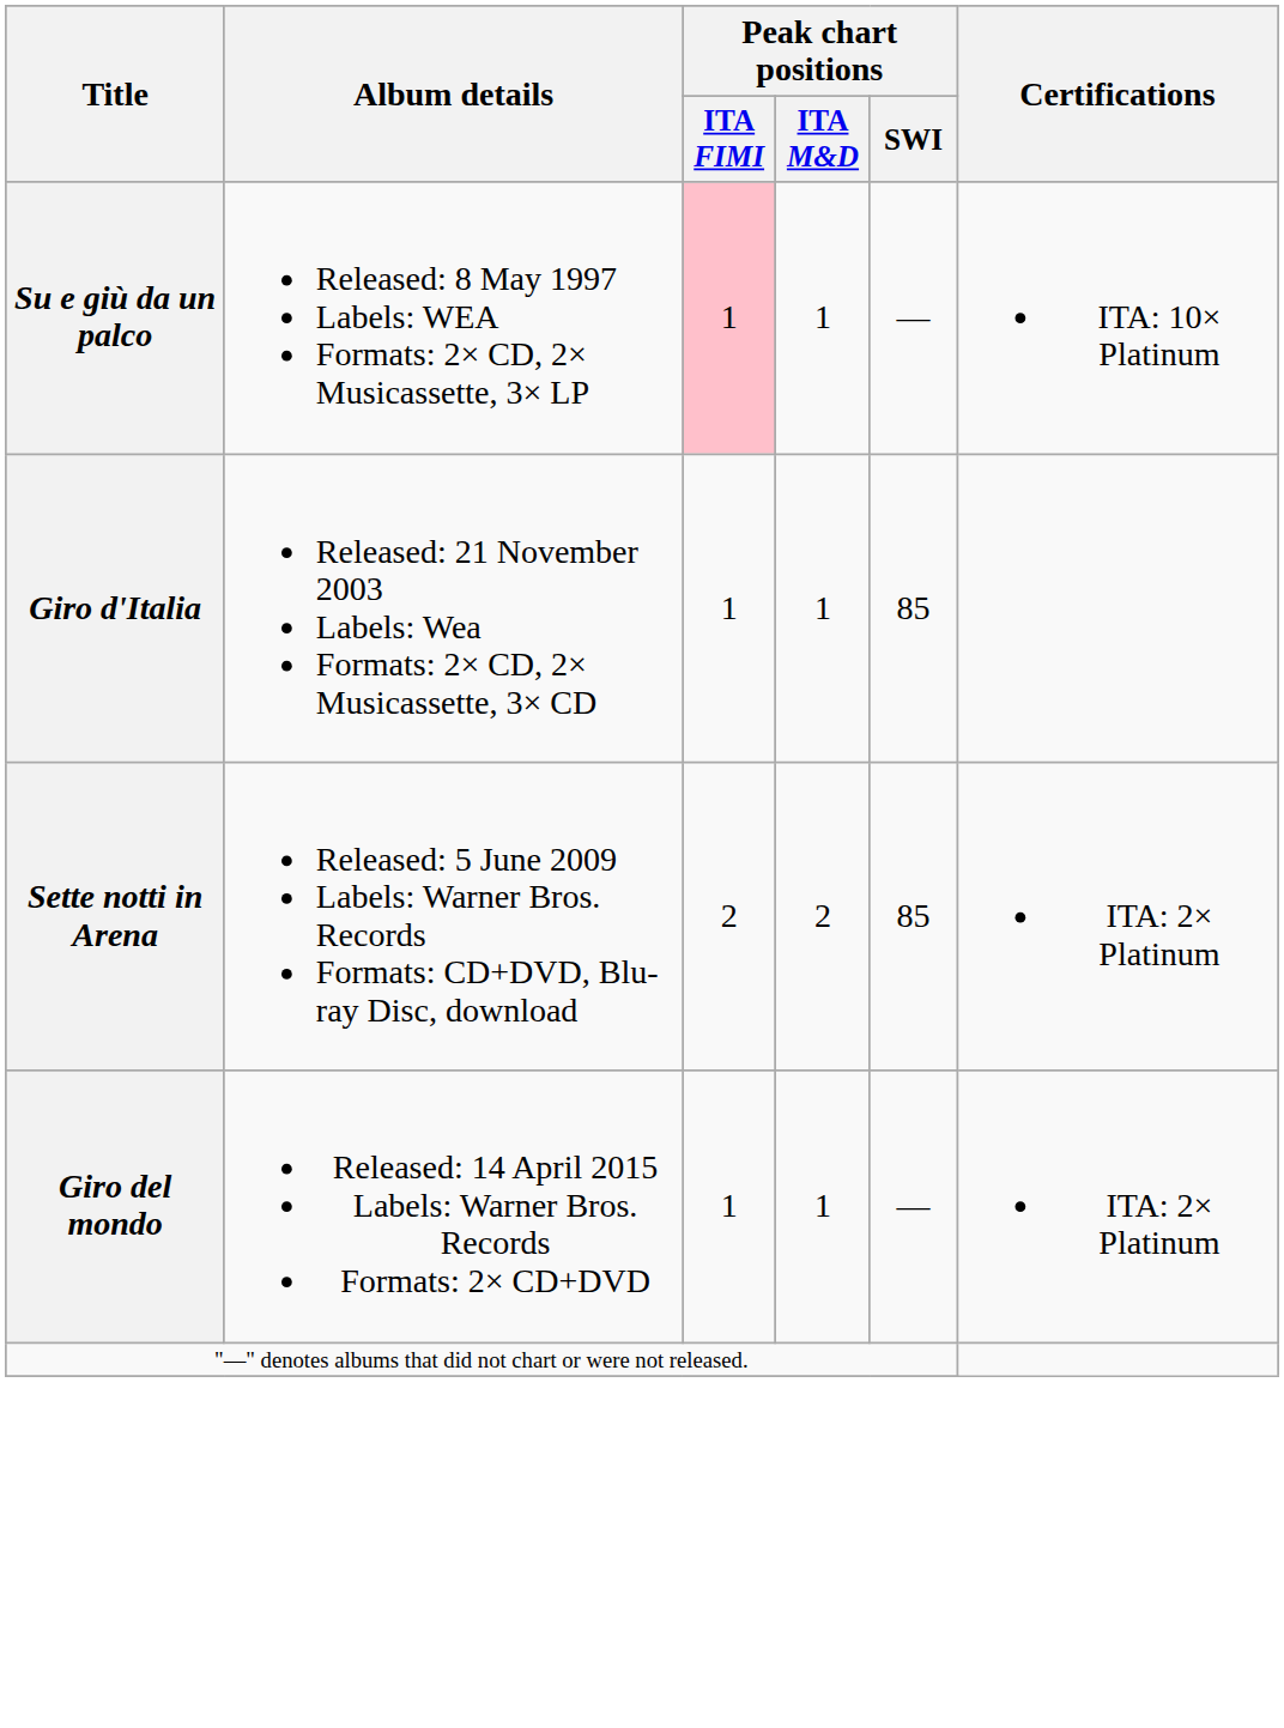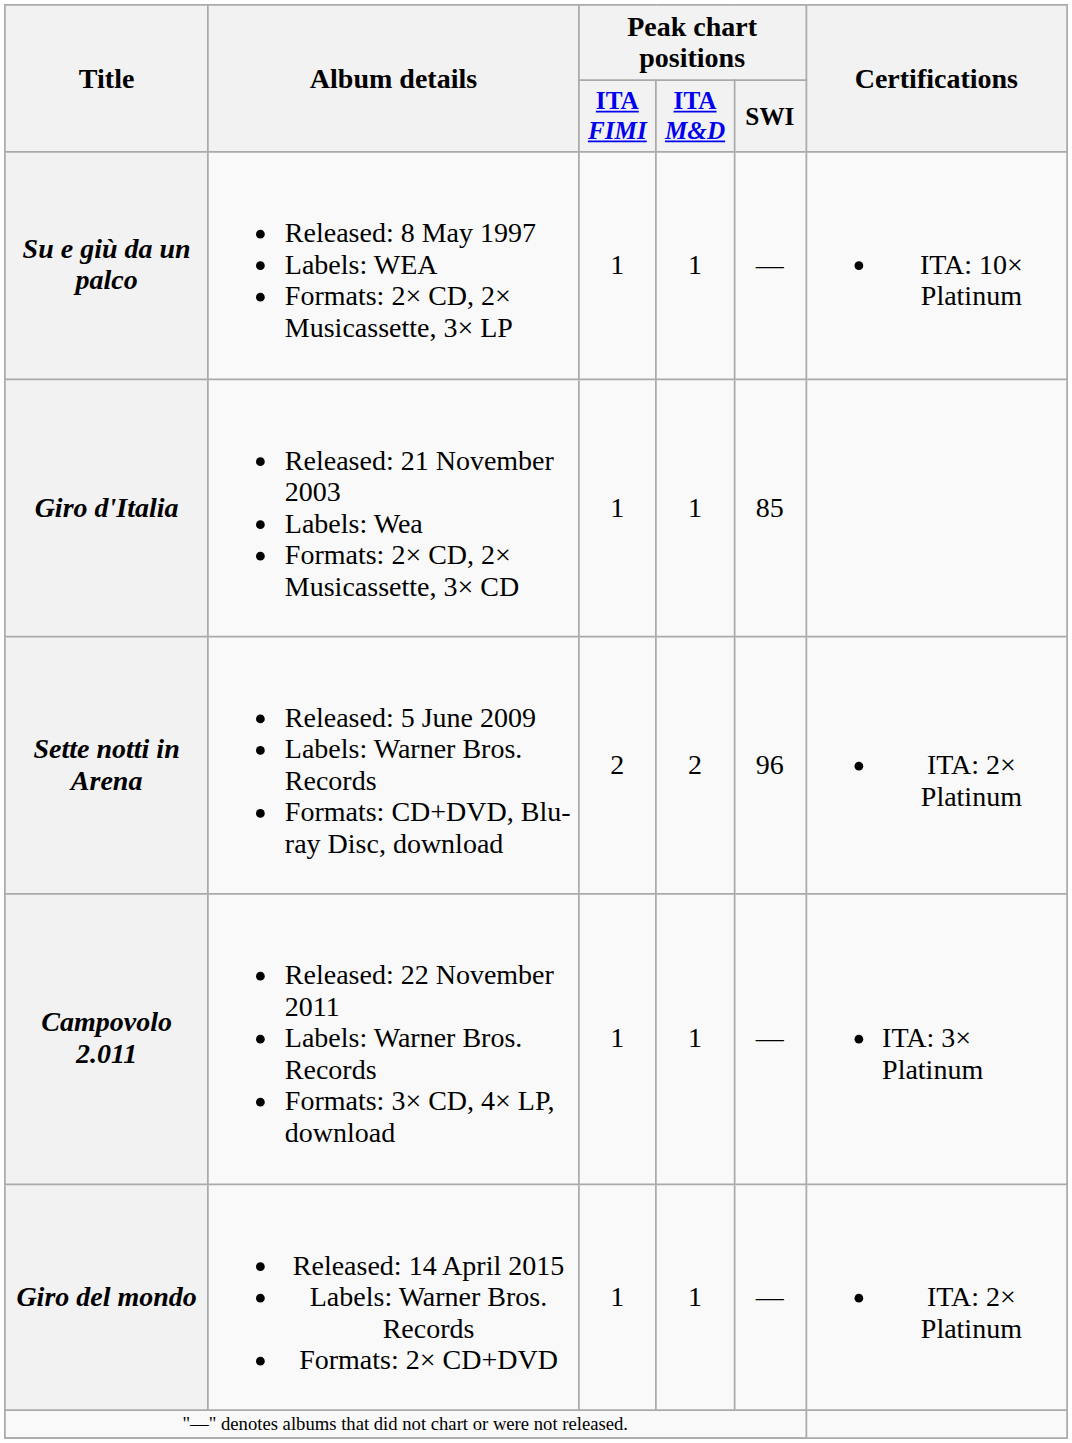 <table class="wikitable plainrowheaders" style="text-align:center;" border="1">
 <tr>
 <th scope="col" rowspan="2" style="width:10em;">Title</th>
 <th scope="col" rowspan="2" style="width:20em;">Album details</th>
 <th scope="col" colspan="3">Peak chart positions</th>
 <th scope="col" rowspan="2" style="width:13em;">Certifications</th>
 </tr>
 <tr>
 <th scope="col" style="width:3em;font-size:90%;"><a href='#'>ITA<br><em>FIMI</em></a><br></th>
 <th scope="col" style="width:3em;font-size:90%;"><a href='#'>ITA<br><em>M&D</em></a><br></th>
 <th scope="col" style="width:3em;font-size:90%;">SWI<br></th>
 </tr>
 <tr>
 <th scope="row"><em>Su e giù da un palco</em></th>
 <td align="left"><br><ul><li>Released: 8 May 1997</li><li>Labels: WEA</li><li>Formats: 2× CD, 2× Musicassette, 3× LP</li></ul></td>
-<td style="background: pink;">1</td>
+<td>1</td>
 <td>1</td>
 <td>—</td>
 <td><br><ul><li>ITA: 10× Platinum</li></ul></td>
 </tr>
 <tr>
 <th scope="row"><em>Giro d'Italia</em></th>
 <td align="left"><br><ul><li>Released: 21 November 2003</li><li>Labels: Wea</li><li>Formats: 2× CD, 2× Musicassette, 3× CD</li></ul></td>
 <td>1</td>
 <td>1</td>
 <td>85</td>
 <td></td>
 </tr>
 <tr>
 <th scope="row"><em>Sette notti in Arena</em></th>
 <td align="left"><br><ul><li>Released: 5 June 2009</li><li>Labels: Warner Bros. Records</li><li>Formats: CD+DVD, Blu-ray Disc, download</li></ul></td>
 <td>2</td>
 <td>2</td>
-<td>85</td>
+<td>96</td>
 <td><br><ul><li>ITA: 2× Platinum</li></ul></td>
+</tr>
+<tr>
+<th scope="row"><em>Campovolo 2.011</em></th>
+<td align="left"><br><ul><li>Released: 22 November 2011</li><li>Labels: Warner Bros. Records</li><li>Formats: 3× CD, 4× LP, download</li></ul></td>
+<td>1</td>
+<td>1</td>
+<td>—</td>
+<td align="left"><br><ul><li>ITA: 3× Platinum</li></ul></td>
 </tr>
 <tr>
 <th scope="row"><em>Giro del mondo</em></th>
 <td><br><ul><li>Released: 14 April 2015</li><li>Labels: Warner Bros. Records</li><li>Formats: 2× CD+DVD</li></ul></td>
 <td>1</td>
 <td>1</td>
 <td>—</td>
 <td><br><ul><li>ITA: 2× Platinum</li></ul></td>
 </tr>
 <tr>
 <td colspan="5" align="center" style="font-size:8pt">"—" denotes albums that did not chart or were not released.</td>
 </tr>
 <tr>
 </tr>
 </table>
